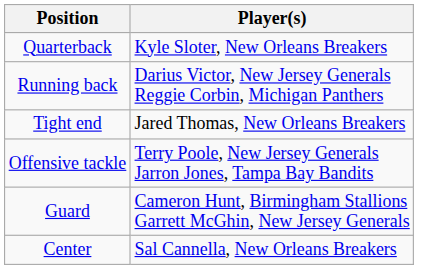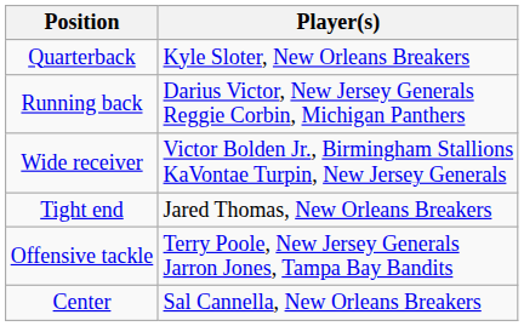 <table class="wikitable">
 <tr>
 <th>Position</th>
 <th>Player(s)</th>
 </tr>
 <tr>
 <td style="text-align:center"><a href='#'>Quarterback</a></td>
 <td> <a href='#'>Kyle Sloter</a>, <a href='#'>New Orleans Breakers</a></td>
 </tr>
 <tr>
 <td style="text-align:center"><a href='#'>Running back</a></td>
 <td> <a href='#'>Darius Victor</a>, <a href='#'>New Jersey Generals</a><br> <a href='#'>Reggie Corbin</a>, <a href='#'>Michigan Panthers</a></td>
 </tr>
 <tr>
+<td style="text-align:center"><a href='#'>Wide receiver</a></td>
+<td> <a href='#'>Victor Bolden Jr.</a>, <a href='#'>Birmingham Stallions</a><br> <a href='#'>KaVontae Turpin</a>, <a href='#'>New Jersey Generals</a></td>
+</tr>
+<tr>
 <td style="text-align:center"><a href='#'>Tight end</a></td>
 <td> Jared Thomas, <a href='#'>New Orleans Breakers</a></td>
 </tr>
 <tr>
 <td style="text-align:center"><a href='#'>Offensive tackle</a></td>
 <td> <a href='#'>Terry Poole</a>, <a href='#'>New Jersey Generals</a><br> <a href='#'>Jarron Jones</a>, <a href='#'>Tampa Bay Bandits</a></td>
 </tr>
 <tr>
-<td style="text-align:center"><a href='#'>Guard</a></td>
-<td> <a href='#'>Cameron Hunt</a>, <a href='#'>Birmingham Stallions</a><br> <a href='#'>Garrett McGhin</a>, <a href='#'>New Jersey Generals</a></td>
-</tr>
-<tr>
 <td style="text-align:center"><a href='#'>Center</a></td>
 <td> <a href='#'>Sal Cannella</a>, <a href='#'>New Orleans Breakers</a></td>
 </tr>
 </table>
